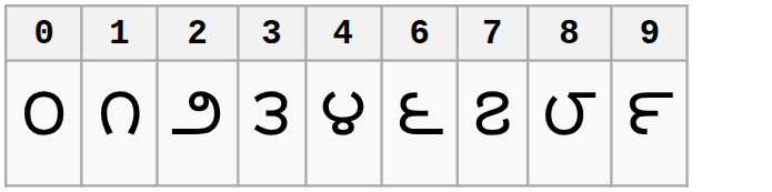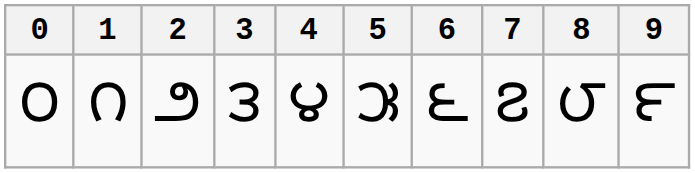 <table class="wikitable" style="text-align:center; font-size:200%;">
 <tr style="font-size:50%">
 <th>0</th>
 <th>1</th>
 <th>2</th>
 <th>3</th>
 <th>4</th>
+<th>5</th>
 <th>6</th>
 <th>7</th>
 <th>8</th>
 <th>9</th>
 </tr>
 <tr>
 <td>౦</td>
 <td>౧</td>
 <td>౨</td>
 <td>౩</td>
 <td>౪</td>
+<td>౫</td>
 <td>౬</td>
 <td>౭</td>
 <td>౮</td>
 <td>౯</td>
 </tr>
 </table>
